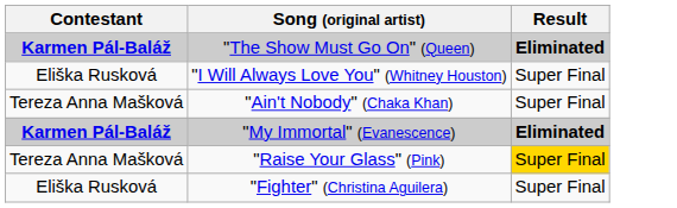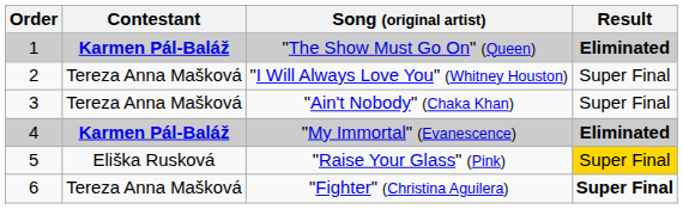 <table class="wikitable plainrowheaders" style="text-align:center;">
 <tr>
+<th scope="col">Order</th>
 <th scope="col">Contestant</th>
 <th scope="col">Song <small>(original artist)</small></th>
 <th scope="col">Result</th>
 </tr>
 <tr style="background:#ccc;">
+<td>1</td>
 <td><strong><a href='#'>Karmen Pál-Baláž</a></strong></td>
 <td>"<a href='#'>The Show Must Go On</a>" <small>(<a href='#'>Queen</a>)</small></td>
 <td><strong>Eliminated</strong></td>
 </tr>
 <tr>
-<td>Eliška Rusková</td>
+<td>2</td>
+<td>Tereza Anna Mašková</td>
 <td>"<a href='#'>I Will Always Love You</a>" <small>(<a href='#'>Whitney Houston</a>)</small></td>
 <td>Super Final</td>
 </tr>
 <tr>
+<td>3</td>
 <td>Tereza Anna Mašková</td>
 <td>"<a href='#'>Ain't Nobody</a>" <small>(<a href='#'>Chaka Khan</a>)</small></td>
 <td>Super Final</td>
 </tr>
 <tr style="background:#ccc;">
+<td>4</td>
 <td><strong><a href='#'>Karmen Pál-Baláž</a></strong></td>
 <td>"<a href='#'>My Immortal</a>" <small>(<a href='#'>Evanescence</a>)</small></td>
 <td><strong>Eliminated</strong></td>
 </tr>
 <tr>
-<td>Tereza Anna Mašková</td>
+<td>5</td>
+<td>Eliška Rusková</td>
 <td>"<a href='#'>Raise Your Glass</a>" <small>(<a href='#'>Pink</a>)</small></td>
 <td style="background: gold;">Super Final</td>
 </tr>
 <tr>
-<td>Eliška Rusková</td>
+<td>6</td>
+<td>Tereza Anna Mašková</td>
 <td>"<a href='#'>Fighter</a>" <small>(<a href='#'>Christina Aguilera</a>)</small></td>
-<td>Super Final</td>
+<td><strong>Super Final</strong></td>
 </tr>
 </table>
